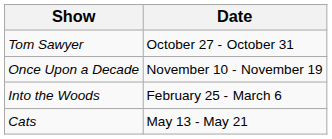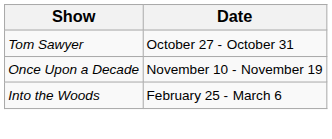 <table class="wikitable">
 <tr>
 <th>Show</th>
 <th>Date</th>
 </tr>
 <tr>
 <td><em><small>Tom Sawyer</small></em></td>
 <td><small>October 27 -</small> <small>October 31</small></td>
 </tr>
 <tr>
 <td><em><small>Once Upon a Decade</small></em></td>
 <td><small>November 10 -</small> <small>November 19</small></td>
 </tr>
 <tr>
 <td><em><small>Into the Woods</small></em></td>
 <td><small>February 25 -</small> <small>March 6</small></td>
 </tr>
-<tr>
-<td><em><small>Cats</small></em></td>
-<td><small>May 13 - May 21</small></td>
-</tr>
 </table>
